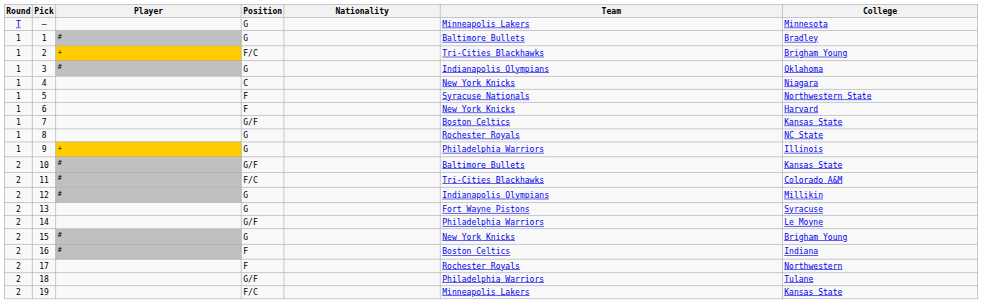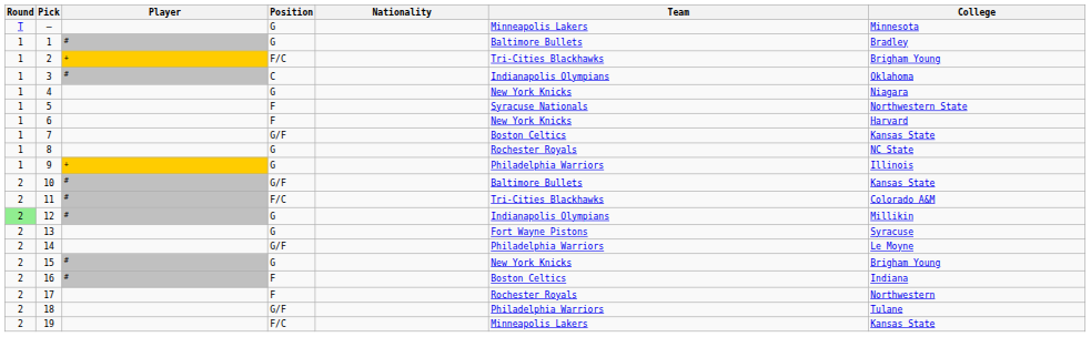 <table class="wikitable sortable">
 <tr>
 <th width="1%">Round</th>
 <th width="1%">Pick</th>
 <th width="19%">Player</th>
 <th width="1%">Position</th>
 <th width="16%">Nationality</th>
 <th width="35%">Team</th>
 <th width="20%">College</th>
 </tr>
 <tr>
 <td align=center><a href='#'>T</a></td>
 <td align=center>–</td>
 <td></td>
 <td>G</td>
 <td></td>
 <td><a href='#'>Minneapolis Lakers</a></td>
 <td><a href='#'>Minnesota</a></td>
 </tr>
 <tr>
 <td align=center>1</td>
 <td align=center>1</td>
 <td bgcolor="#C0C0C0"><sup>#</sup></td>
 <td>G</td>
 <td></td>
 <td><a href='#'>Baltimore Bullets</a></td>
 <td><a href='#'>Bradley</a></td>
 </tr>
 <tr>
 <td align=center>1</td>
 <td align=center>2</td>
 <td bgcolor="#FFCC00"><sup>+</sup></td>
 <td>F/C</td>
 <td></td>
 <td><a href='#'>Tri-Cities Blackhawks</a></td>
 <td><a href='#'>Brigham Young</a></td>
 </tr>
 <tr>
 <td align=center>1</td>
 <td align=center>3</td>
 <td bgcolor="#C0C0C0"><sup>#</sup></td>
-<td>G</td>
+<td>C</td>
 <td></td>
 <td><a href='#'>Indianapolis Olympians</a></td>
 <td><a href='#'>Oklahoma</a></td>
 </tr>
 <tr>
 <td align=center>1</td>
 <td align=center>4</td>
 <td></td>
-<td>C</td>
+<td>G</td>
 <td></td>
 <td><a href='#'>New York Knicks</a></td>
 <td><a href='#'>Niagara</a></td>
 </tr>
 <tr>
 <td align=center>1</td>
 <td align=center>5</td>
 <td></td>
 <td>F</td>
 <td></td>
 <td><a href='#'>Syracuse Nationals</a></td>
 <td><a href='#'>Northwestern State</a></td>
 </tr>
 <tr>
 <td align=center>1</td>
 <td align=center>6</td>
 <td></td>
 <td>F</td>
 <td></td>
 <td><a href='#'>New York Knicks</a></td>
 <td><a href='#'>Harvard</a></td>
 </tr>
 <tr>
 <td align=center>1</td>
 <td align=center>7</td>
 <td></td>
 <td>G/F</td>
 <td></td>
 <td><a href='#'>Boston Celtics</a></td>
 <td><a href='#'>Kansas State</a></td>
 </tr>
 <tr>
 <td align=center>1</td>
 <td align=center>8</td>
 <td></td>
 <td>G</td>
 <td></td>
 <td><a href='#'>Rochester Royals</a></td>
 <td><a href='#'>NC State</a></td>
 </tr>
 <tr>
 <td align=center>1</td>
 <td align=center>9</td>
 <td bgcolor="#FFCC00"><sup>+</sup></td>
 <td>G</td>
 <td></td>
 <td><a href='#'>Philadelphia Warriors</a></td>
 <td><a href='#'>Illinois</a></td>
 </tr>
 <tr>
 <td align=center>2</td>
 <td align=center>10</td>
 <td bgcolor="#C0C0C0"><sup>#</sup></td>
 <td>G/F</td>
 <td></td>
 <td><a href='#'>Baltimore Bullets</a></td>
 <td><a href='#'>Kansas State</a></td>
 </tr>
 <tr>
 <td align=center>2</td>
 <td align=center>11</td>
 <td bgcolor="#C0C0C0"><sup>#</sup></td>
 <td>F/C</td>
 <td></td>
 <td><a href='#'>Tri-Cities Blackhawks</a></td>
 <td><a href='#'>Colorado A&M</a></td>
 </tr>
 <tr>
-<td align=center>2</td>
+<td align=center style="background: lightgreen;">2</td>
 <td align=center>12</td>
 <td bgcolor="#C0C0C0"><sup>#</sup></td>
 <td>G</td>
 <td></td>
 <td><a href='#'>Indianapolis Olympians</a></td>
 <td><a href='#'>Millikin</a></td>
 </tr>
 <tr>
 <td align=center>2</td>
 <td align=center>13</td>
 <td></td>
 <td>G</td>
 <td></td>
 <td><a href='#'>Fort Wayne Pistons</a></td>
 <td><a href='#'>Syracuse</a></td>
 </tr>
 <tr>
 <td align=center>2</td>
 <td align=center>14</td>
 <td></td>
 <td>G/F</td>
 <td></td>
 <td><a href='#'>Philadelphia Warriors</a></td>
 <td><a href='#'>Le Moyne</a></td>
 </tr>
 <tr>
 <td align=center>2</td>
 <td align=center>15</td>
 <td bgcolor="#C0C0C0"><sup>#</sup></td>
 <td>G</td>
 <td></td>
 <td><a href='#'>New York Knicks</a></td>
 <td><a href='#'>Brigham Young</a></td>
 </tr>
 <tr>
 <td align=center>2</td>
 <td align=center>16</td>
 <td bgcolor="#C0C0C0"><sup>#</sup></td>
 <td>F</td>
 <td></td>
 <td><a href='#'>Boston Celtics</a></td>
 <td><a href='#'>Indiana</a></td>
 </tr>
 <tr>
 <td align=center>2</td>
 <td align=center>17</td>
 <td></td>
 <td>F</td>
 <td></td>
 <td><a href='#'>Rochester Royals</a></td>
 <td><a href='#'>Northwestern</a></td>
 </tr>
 <tr>
 <td align=center>2</td>
 <td align=center>18</td>
 <td></td>
 <td>G/F</td>
 <td></td>
 <td><a href='#'>Philadelphia Warriors</a></td>
 <td><a href='#'>Tulane</a></td>
 </tr>
 <tr>
 <td align=center>2</td>
 <td align=center>19</td>
 <td></td>
 <td>F/C</td>
 <td></td>
 <td><a href='#'>Minneapolis Lakers</a></td>
 <td><a href='#'>Kansas State</a></td>
 </tr>
 </table>
